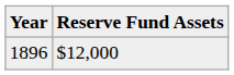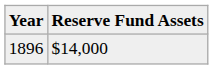 <table class="wikitable" style="float: right; margin-left:1em">
 <tr>
 <td style="background:#efefef; font-size:smaller"><strong>Year</strong></td>
 <td style="background:#efefef; font-size:smaller"><strong>Reserve Fund Assets</strong></td>
 </tr>
 <tr>
 <td style="background:#efefef; font-size:smaller">1896</td>
-<td style="background:#efefef; font-size:smaller">$12,000</td>
+<td style="background:#efefef; font-size:smaller">$14,000</td>
 </tr>
 </table>
